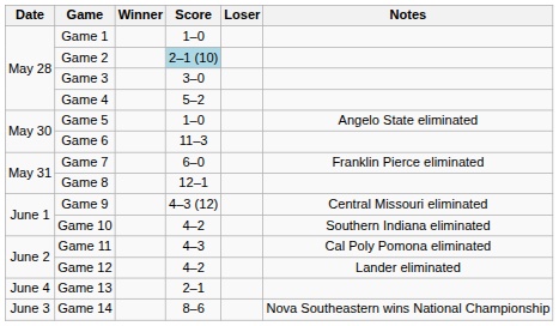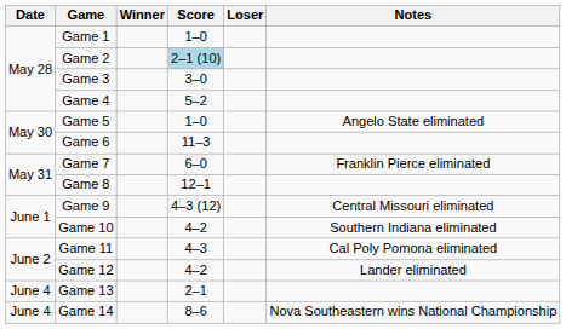 <table class="wikitable">
 <tr style="text-align:center; background:#f2f2f2;">
 <th>Date</th>
 <th>Game</th>
 <th>Winner</th>
 <th>Score</th>
 <th>Loser</th>
 <th>Notes</th>
 </tr>
 <tr align=center>
 <td rowspan=4>May 28</td>
 <td>Game 1</td>
 <td></td>
 <td>1–0</td>
 <td></td>
 <td></td>
 </tr>
 <tr align=center>
 <td>Game 2</td>
 <td></td>
 <td style="background: lightblue;">2–1 (10)</td>
 <td></td>
 <td></td>
 </tr>
 <tr align=center>
 <td>Game 3</td>
 <td></td>
 <td>3–0</td>
 <td></td>
 <td></td>
 </tr>
 <tr align=center>
 <td>Game 4</td>
 <td></td>
 <td>5–2</td>
 <td></td>
 <td></td>
 </tr>
 <tr align=center>
 <td rowspan=2>May 30</td>
 <td>Game 5</td>
 <td></td>
 <td>1–0</td>
 <td></td>
 <td>Angelo State eliminated</td>
 </tr>
 <tr align=center>
 <td>Game 6</td>
 <td></td>
 <td>11–3</td>
 <td></td>
 <td></td>
 </tr>
 <tr align=center>
 <td rowspan=2>May 31</td>
 <td>Game 7</td>
 <td></td>
 <td>6–0</td>
 <td></td>
 <td>Franklin Pierce eliminated</td>
 </tr>
 <tr align=center>
 <td>Game 8</td>
 <td></td>
 <td>12–1</td>
 <td></td>
 <td></td>
 </tr>
 <tr align=center>
 <td rowspan=2>June 1</td>
 <td>Game 9</td>
 <td></td>
 <td>4–3 (12)</td>
 <td></td>
 <td>Central Missouri eliminated</td>
 </tr>
 <tr align=center>
 <td>Game 10</td>
 <td></td>
 <td>4–2</td>
 <td></td>
 <td>Southern Indiana eliminated</td>
 </tr>
 <tr align=center>
 <td rowspan=2>June 2</td>
 <td>Game 11</td>
 <td></td>
 <td>4–3</td>
 <td></td>
 <td>Cal Poly Pomona eliminated</td>
 </tr>
 <tr align=center>
 <td>Game 12</td>
 <td></td>
 <td>4–2</td>
 <td></td>
 <td>Lander eliminated</td>
 </tr>
 <tr align=center>
 <td>June 4</td>
 <td>Game 13</td>
 <td></td>
 <td>2–1</td>
 <td></td>
 <td></td>
 </tr>
 <tr align=center>
-<td>June 3</td>
+<td>June 4</td>
 <td>Game 14</td>
 <td></td>
 <td>8–6</td>
 <td></td>
 <td>Nova Southeastern wins National Championship</td>
 </tr>
 </table>
